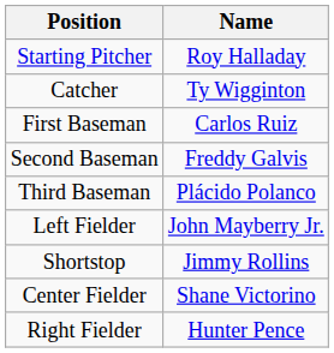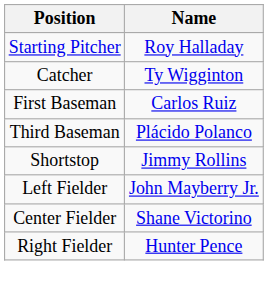 <table class="wikitable" style="text-align:left">
 <tr>
 <th>Position</th>
 <th>Name</th>
 </tr>
 <tr>
 <td style="text-align: center;"><a href='#'>Starting Pitcher</a></td>
 <td style="text-align: center;"><a href='#'>Roy Halladay</a></td>
 </tr>
 <tr>
 <td style="text-align: center;">Catcher</td>
 <td style="text-align: center;"><a href='#'>Ty Wigginton</a></td>
 </tr>
 <tr style="text-align: center;">
 <td>First Baseman</td>
 <td style="text-align: center;"><a href='#'>Carlos Ruiz</a></td>
 </tr>
 <tr style="text-align: center;">
-<td>Second Baseman</td>
-<td style="text-align: center;"><a href='#'>Freddy Galvis</a></td>
-</tr>
-<tr style="text-align: center;">
 <td>Third Baseman</td>
 <td style="text-align: center;"><a href='#'>Plácido Polanco</a></td>
 </tr>
 <tr style="text-align: center;">
+<td>Shortstop</td>
+<td style="text-align: center;"><a href='#'>Jimmy Rollins</a></td>
+</tr>
+<tr style="text-align: center;">
 <td>Left Fielder</td>
 <td style="text-align: center;"><a href='#'>John Mayberry Jr.</a></td>
-</tr>
-<tr style="text-align: center;">
-<td>Shortstop</td>
-<td style="text-align: center;"><a href='#'>Jimmy Rollins</a></td>
 </tr>
 <tr style="text-align: center;">
 <td>Center Fielder</td>
 <td style="text-align: center;"><a href='#'>Shane Victorino</a></td>
 </tr>
 <tr style="text-align: center;">
 <td>Right Fielder</td>
 <td style="text-align: center;"><a href='#'>Hunter Pence</a></td>
 </tr>
 </table>
